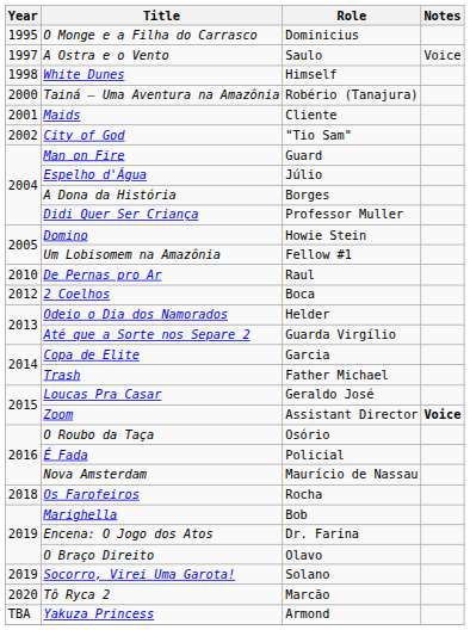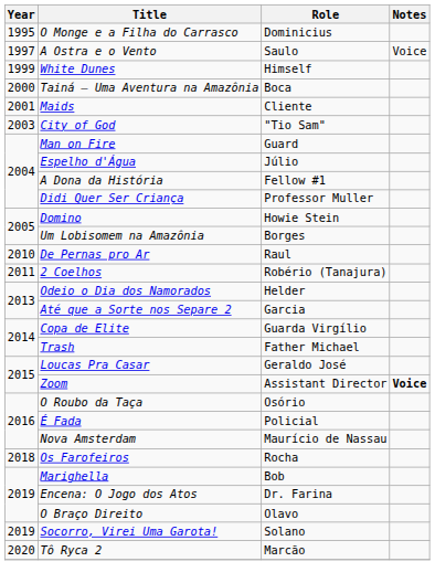 <table class="wikitable">
 <tr>
 <th>Year</th>
 <th>Title</th>
 <th>Role</th>
 <th>Notes</th>
 </tr>
 <tr>
 <td>1995</td>
 <td><em>O Monge e a Filha do Carrasco</em></td>
 <td>Dominicius</td>
 <td></td>
 </tr>
 <tr>
 <td>1997</td>
 <td><em>A Ostra e o Vento</em></td>
 <td>Saulo</td>
 <td>Voice</td>
 </tr>
 <tr>
-<td>1998</td>
+<td>1999</td>
 <td><em><a href='#'>White Dunes</a></em></td>
 <td>Himself</td>
 <td></td>
 </tr>
 <tr>
 <td>2000</td>
 <td><em>Tainá – Uma Aventura na Amazônia</em></td>
-<td>Robério (Tanajura)</td>
+<td>Boca</td>
 <td></td>
 </tr>
 <tr>
 <td>2001</td>
 <td><em><a href='#'>Maids</a></em></td>
 <td>Cliente</td>
 <td></td>
 </tr>
 <tr>
-<td>2002</td>
+<td>2003</td>
 <td><em><a href='#'>City of God</a></em></td>
 <td>"Tio Sam"</td>
 <td></td>
 </tr>
 <tr>
 <td rowspan="4">2004</td>
 <td><em><a href='#'>Man on Fire</a></em></td>
 <td>Guard</td>
 <td></td>
 </tr>
 <tr>
 <td><em><a href='#'>Espelho d'Água</a></em></td>
 <td>Júlio</td>
 <td></td>
 </tr>
 <tr>
 <td><em>A Dona da História</em></td>
-<td>Borges</td>
+<td>Fellow #1</td>
 <td></td>
 </tr>
 <tr>
 <td><em><a href='#'>Didi Quer Ser Criança</a></em></td>
 <td>Professor Muller</td>
 <td></td>
 </tr>
 <tr>
 <td rowspan="2">2005</td>
 <td><em><a href='#'>Domino</a></em></td>
 <td>Howie Stein</td>
 <td></td>
 </tr>
 <tr>
 <td><em>Um Lobisomem na Amazônia</em></td>
-<td>Fellow #1</td>
+<td>Borges</td>
 <td></td>
 </tr>
 <tr>
 <td>2010</td>
 <td><em><a href='#'>De Pernas pro Ar</a></em></td>
 <td>Raul</td>
 <td></td>
 </tr>
 <tr>
-<td>2012</td>
+<td>2011</td>
 <td><em><a href='#'>2 Coelhos</a></em></td>
-<td>Boca</td>
+<td>Robério (Tanajura)</td>
 <td></td>
 </tr>
 <tr>
 <td rowspan="2">2013</td>
 <td><em><a href='#'>Odeio o Dia dos Namorados</a></em></td>
 <td>Helder</td>
 <td></td>
 </tr>
 <tr>
 <td><em><a href='#'>Até que a Sorte nos Separe 2</a></em></td>
-<td>Guarda Virgílio</td>
+<td>Garcia</td>
 <td></td>
 </tr>
 <tr>
 <td rowspan="2">2014</td>
 <td><em><a href='#'>Copa de Elite</a></em></td>
-<td>Garcia</td>
+<td>Guarda Virgílio</td>
 <td></td>
 </tr>
 <tr>
 <td><em><a href='#'>Trash</a></em></td>
 <td>Father Michael</td>
 <td></td>
 </tr>
 <tr>
 <td rowspan="2">2015</td>
 <td><em><a href='#'>Loucas Pra Casar</a></em></td>
 <td>Geraldo José</td>
 <td></td>
 </tr>
 <tr>
 <td><em><a href='#'>Zoom</a></em></td>
 <td>Assistant Director</td>
 <td><strong>Voice</strong></td>
 </tr>
 <tr>
 <td rowspan="3">2016</td>
 <td><em>O Roubo da Taça</em></td>
 <td>Osório</td>
 <td></td>
 </tr>
 <tr>
 <td><em><a href='#'>É Fada</a></em></td>
 <td>Policial</td>
 <td></td>
 </tr>
 <tr>
 <td><em>Nova Amsterdam</em></td>
 <td>Maurício de Nassau</td>
 <td></td>
 </tr>
 <tr>
 <td>2018</td>
 <td><em><a href='#'>Os Farofeiros</a></em></td>
 <td>Rocha</td>
 <td></td>
 </tr>
 <tr>
 <td rowspan="3">2019</td>
 <td><em><a href='#'>Marighella</a></em></td>
 <td>Bob</td>
 <td></td>
 </tr>
 <tr>
 <td><em>Encena: O Jogo dos Atos</em></td>
 <td>Dr. Farina</td>
 <td></td>
 </tr>
 <tr>
 <td><em>O Braço Direito</em></td>
 <td>Olavo</td>
 <td></td>
 </tr>
 <tr>
 <td>2019</td>
 <td><em><a href='#'>Socorro, Virei Uma Garota!</a></em></td>
 <td>Solano</td>
 <td></td>
 </tr>
 <tr>
 <td>2020</td>
 <td><em>Tô Ryca 2</em></td>
 <td>Marcão</td>
 <td></td>
 </tr>
 <tr>
-<td>TBA</td>
-<td><em><a href='#'>Yakuza Princess</a></em></td>
-<td>Armond</td>
-<td></td>
-</tr>
-<tr>
 </tr>
 </table>
